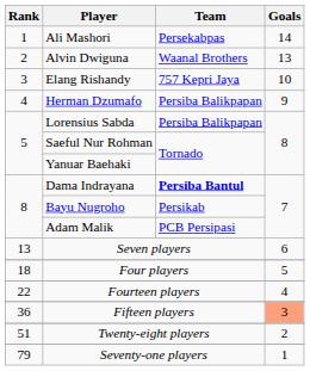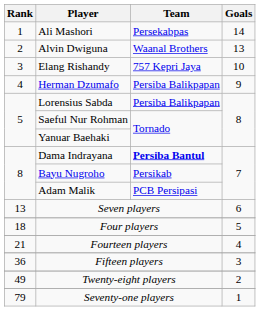 <table class="wikitable" style="text-align:center">
 <tr>
 <th>Rank</th>
 <th>Player</th>
 <th>Team</th>
 <th>Goals</th>
 </tr>
 <tr>
 <td rowspan="1">1</td>
 <td align="left"> Ali Mashori</td>
 <td align="left"><a href='#'>Persekabpas</a></td>
 <td rowspan="1">14</td>
 </tr>
 <tr>
 <td rowspan="1">2</td>
 <td align="left"> Alvin Dwiguna</td>
 <td align="left"><a href='#'>Waanal Brothers</a></td>
 <td rowspan="1">13</td>
 </tr>
 <tr>
 <td rowspan="1">3</td>
 <td align="left"> Elang Rishandy</td>
 <td align="left"><a href='#'>757 Kepri Jaya</a></td>
 <td rowspan="1">10</td>
 </tr>
 <tr>
 <td rowspan="1">4</td>
 <td align="left"> <a href='#'>Herman Dzumafo</a></td>
 <td align="left"><a href='#'>Persiba Balikpapan</a></td>
 <td rowspan="1">9</td>
 </tr>
 <tr>
 <td rowspan="3">5</td>
 <td align="left"> Lorensius Sabda</td>
 <td align="left"><a href='#'>Persiba Balikpapan</a></td>
 <td rowspan="3">8</td>
 </tr>
 <tr>
 <td align="left"> Saeful Nur Rohman</td>
 <td rowspan="2" align="left"><a href='#'>Tornado</a></td>
 </tr>
 <tr>
 <td align="left"> Yanuar Baehaki</td>
 </tr>
 <tr>
 <td rowspan="3">8</td>
 <td align="left"> Dama Indrayana</td>
 <td align="left"><strong><a href='#'>Persiba Bantul</a></strong></td>
 <td rowspan="3">7</td>
 </tr>
 <tr>
 <td align="left"> <a href='#'>Bayu Nugroho</a></td>
 <td align="left"><a href='#'>Persikab</a></td>
 </tr>
 <tr>
 <td align="left"> Adam Malik</td>
 <td align="left"><a href='#'>PCB Persipasi</a></td>
 </tr>
 <tr>
 <td rowspan="1">13</td>
 <td colspan="2"><em>Seven players</em></td>
 <td rowspan="1">6</td>
 </tr>
 <tr>
 </tr>
 <tr>
 <td rowspan="1">18</td>
 <td colspan="2"><em>Four players</em></td>
 <td rowspan="1">5</td>
 </tr>
 <tr>
 </tr>
 <tr>
-<td rowspan="1">22</td>
+<td rowspan="1">21</td>
 <td colspan="2"><em>Fourteen players</em></td>
 <td rowspan="1">4</td>
 </tr>
 <tr>
 </tr>
 <tr>
 <td rowspan="1">36</td>
 <td colspan="2"><em>Fifteen players</em></td>
-<td rowspan="1" style="background: lightsalmon;">3</td>
+<td rowspan="1">3</td>
 </tr>
 <tr>
 </tr>
 <tr>
-<td rowspan="1">51</td>
+<td rowspan="1">49</td>
 <td colspan="2"><em>Twenty-eight players</em></td>
 <td rowspan="1">2</td>
 </tr>
 <tr>
 </tr>
 <tr>
 <td rowspan="1">79</td>
 <td colspan="2"><em>Seventy-one players</em></td>
 <td rowspan="1">1</td>
 </tr>
 </table>
